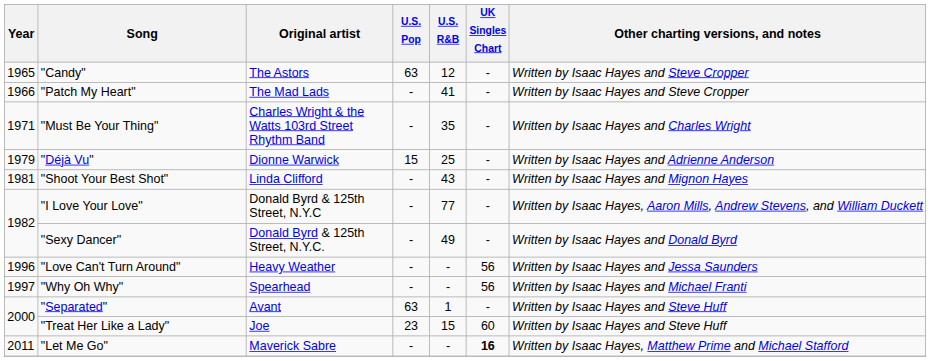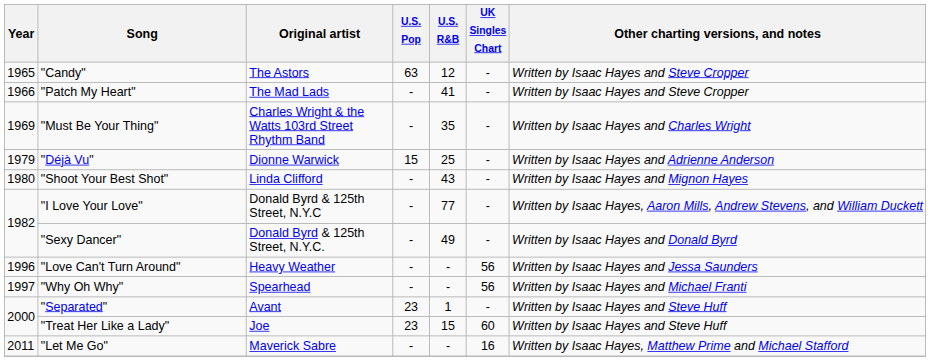 <table class="wikitable">
 <tr>
 <th>Year</th>
 <th width="260">Song</th>
 <th width="180">Original artist</th>
 <th width="40"><sup><a href='#'>U.S. Pop</a></sup></th>
 <th width="40"><sup><a href='#'>U.S. R&B</a></sup></th>
 <th width="40"><sup><a href='#'>UK Singles Chart</a></sup></th>
 <th>Other charting versions, and notes</th>
 </tr>
 <tr>
 <td rowspan="1">1965</td>
 <td>"Candy"</td>
 <td><a href='#'>The Astors</a></td>
 <td align="center">63</td>
 <td align="center">12</td>
 <td align="center">-</td>
 <td><em>Written by Isaac Hayes and <a href='#'>Steve Cropper</a></em></td>
 </tr>
 <tr>
 <td rowspan="1">1966</td>
 <td>"Patch My Heart"</td>
 <td><a href='#'>The Mad Lads</a></td>
 <td align="center">-</td>
 <td align="center">41</td>
 <td align="center">-</td>
 <td><em>Written by Isaac Hayes and Steve Cropper</em></td>
 </tr>
 <tr>
-<td rowspan="1">1971</td>
+<td rowspan="1">1969</td>
 <td>"Must Be Your Thing"</td>
 <td><a href='#'>Charles Wright & the Watts 103rd Street Rhythm Band</a></td>
 <td align="center">-</td>
 <td align="center">35</td>
 <td align="center">-</td>
 <td><em>Written by Isaac Hayes and <a href='#'>Charles Wright</a></em></td>
 </tr>
 <tr>
 <td rowspan="1">1979</td>
 <td>"<a href='#'>Déjà Vu</a>"</td>
 <td><a href='#'>Dionne Warwick</a></td>
 <td align="center">15</td>
 <td align="center">25</td>
 <td align="center">-</td>
 <td><em>Written by Isaac Hayes and <a href='#'>Adrienne Anderson</a></em></td>
 </tr>
 <tr>
-<td rowspan="1">1981</td>
+<td rowspan="1">1980</td>
 <td>"Shoot Your Best Shot"</td>
 <td><a href='#'>Linda Clifford</a></td>
 <td align="center">-</td>
 <td align="center">43</td>
 <td align="center">-</td>
 <td><em>Written by Isaac Hayes and <a href='#'>Mignon Hayes</a></em></td>
 </tr>
 <tr>
 <td rowspan="2">1982</td>
 <td>"I Love Your Love"</td>
 <td>Donald Byrd & 125th Street, N.Y.C</td>
 <td align="center">-</td>
 <td align="center">77</td>
 <td align="center">-</td>
 <td><em>Written by Isaac Hayes, <a href='#'>Aaron Mills</a>, <a href='#'>Andrew Stevens</a>, and <a href='#'>William Duckett</a></em></td>
 </tr>
 <tr>
 <td>"Sexy Dancer"</td>
 <td><a href='#'>Donald Byrd</a> & 125th Street, N.Y.C.</td>
 <td align="center">-</td>
 <td align="center">49</td>
 <td align="center">-</td>
 <td><em>Written by Isaac Hayes and <a href='#'>Donald Byrd</a></em></td>
 </tr>
 <tr>
 <td rowspan="1">1996</td>
 <td>"Love Can't Turn Around"</td>
 <td><a href='#'>Heavy Weather</a></td>
 <td align="center">-</td>
 <td align="center">-</td>
 <td align="center">56</td>
 <td><em>Written by Isaac Hayes and <a href='#'>Jessa Saunders</a></em></td>
 </tr>
 <tr>
 <td rowspan="1">1997</td>
 <td>"Why Oh Why"</td>
 <td><a href='#'>Spearhead</a></td>
 <td align="center">-</td>
 <td align="center">-</td>
 <td align="center">56</td>
 <td><em>Written by Isaac Hayes and <a href='#'>Michael Franti</a></em></td>
 </tr>
 <tr>
 <td rowspan="2">2000</td>
 <td>"<a href='#'>Separated</a>"</td>
 <td><a href='#'>Avant</a></td>
-<td align="center">63</td>
+<td align="center">23</td>
 <td align="center">1</td>
 <td align="center">-</td>
 <td><em>Written by Isaac Hayes and <a href='#'>Steve Huff</a></em></td>
 </tr>
 <tr>
 <td>"Treat Her Like a Lady"</td>
 <td><a href='#'>Joe</a></td>
 <td align="center">23</td>
 <td align="center">15</td>
 <td align="center">60</td>
 <td><em>Written by Isaac Hayes and Steve Huff</em></td>
 </tr>
 <tr>
 <td rowspan="1">2011</td>
 <td>"Let Me Go"</td>
 <td><a href='#'>Maverick Sabre</a></td>
 <td align="center">-</td>
 <td align="center">-</td>
-<td align="center"><strong>16</strong></td>
+<td align="center">16</td>
 <td><em>Written by Isaac Hayes, <a href='#'>Matthew Prime</a> and <a href='#'>Michael Stafford</a></em></td>
 </tr>
 <tr>
 </tr>
 </table>
